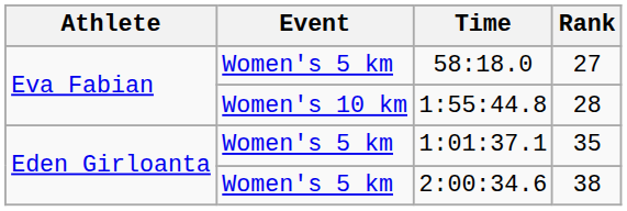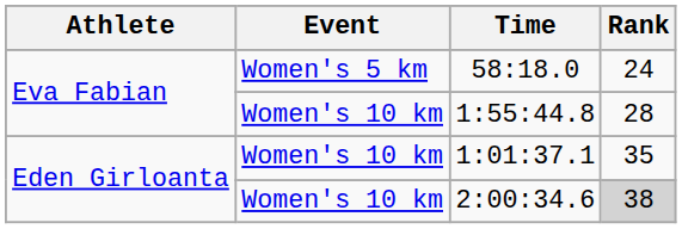 <table class="wikitable" style="font-size:90%;">
 <tr>
 <th>Athlete</th>
 <th>Event</th>
 <th>Time</th>
 <th>Rank</th>
 </tr>
 <tr align=center>
 <td align=left rowspan=2><a href='#'>Eva Fabian</a></td>
 <td align=left><a href='#'>Women's 5 km</a></td>
 <td>58:18.0</td>
-<td>27</td>
+<td>24</td>
 </tr>
 <tr align=center>
 <td align=left><a href='#'>Women's 10 km</a></td>
 <td>1:55:44.8</td>
 <td>28</td>
 </tr>
 <tr align=center>
 <td align=left rowspan=2><a href='#'>Eden Girloanta</a></td>
-<td align=left><a href='#'>Women's 5 km</a></td>
+<td align=left><a href='#'>Women's 10 km</a></td>
 <td>1:01:37.1</td>
 <td>35</td>
 </tr>
 <tr align=center>
-<td align=left><a href='#'>Women's 5 km</a></td>
+<td align=left><a href='#'>Women's 10 km</a></td>
 <td>2:00:34.6</td>
-<td>38</td>
+<td style="background: lightgrey;">38</td>
 </tr>
 </table>
